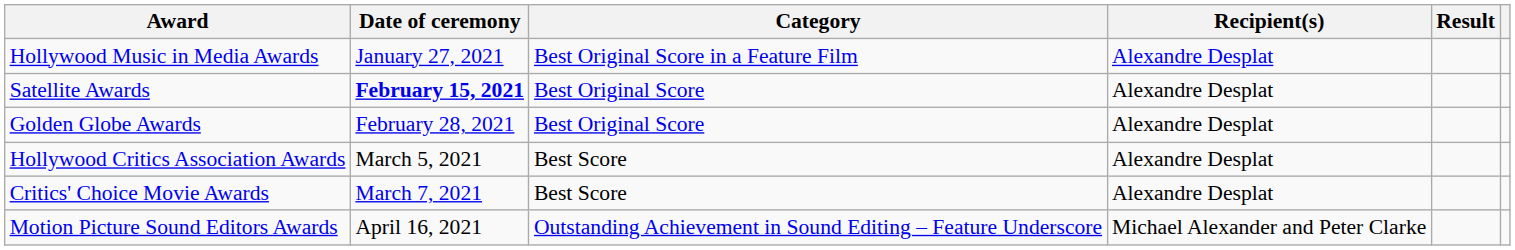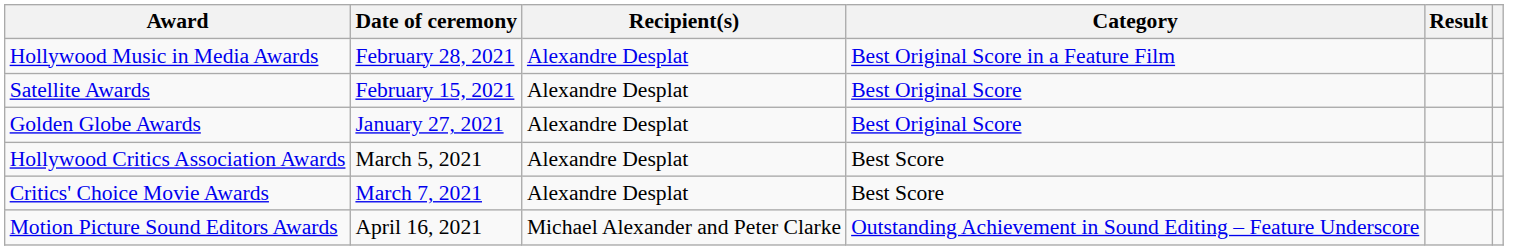 <table class="wikitable plainrowheaders sortable">
 <tr>
 <th scope="col">Award</th>
 <th scope="col">Date of ceremony</th>
+<th scope="col">Recipient(s)</th>
 <th scope="col">Category</th>
-<th scope="col">Recipient(s)</th>
 <th scope="col">Result</th>
 <th scope="col" class="unsortable"></th>
 </tr>
 <tr>
 <td><a href='#'>Hollywood Music in Media Awards</a></td>
-<td><a href='#'>January 27, 2021</a></td>
+<td><a href='#'>February 28, 2021</a></td>
+<td><a href='#'>Alexandre Desplat</a></td>
 <td><a href='#'>Best Original Score in a Feature Film</a></td>
-<td><a href='#'>Alexandre Desplat</a></td>
 <td></td>
 <td></td>
 </tr>
 <tr>
 <td><a href='#'>Satellite Awards</a></td>
-<td><strong><a href='#'>February 15, 2021</a></strong></td>
+<td><a href='#'>February 15, 2021</a></td>
+<td>Alexandre Desplat</td>
 <td><a href='#'>Best Original Score</a></td>
-<td>Alexandre Desplat</td>
 <td></td>
 <td></td>
 </tr>
 <tr>
 <td><a href='#'>Golden Globe Awards</a></td>
-<td><a href='#'>February 28, 2021</a></td>
+<td><a href='#'>January 27, 2021</a></td>
+<td>Alexandre Desplat</td>
 <td><a href='#'>Best Original Score</a></td>
-<td>Alexandre Desplat</td>
 <td></td>
 <td></td>
 </tr>
 <tr>
 <td><a href='#'>Hollywood Critics Association Awards</a></td>
 <td>March 5, 2021</td>
+<td>Alexandre Desplat</td>
 <td>Best Score</td>
-<td>Alexandre Desplat</td>
 <td></td>
 <td></td>
 </tr>
 <tr>
 <td><a href='#'>Critics' Choice Movie Awards</a></td>
 <td><a href='#'>March 7, 2021</a></td>
+<td>Alexandre Desplat</td>
 <td>Best Score</td>
-<td>Alexandre Desplat</td>
 <td></td>
 <td></td>
 </tr>
 <tr>
 <td><a href='#'>Motion Picture Sound Editors Awards</a></td>
 <td>April 16, 2021</td>
+<td>Michael Alexander and Peter Clarke</td>
 <td><a href='#'>Outstanding Achievement in Sound Editing – Feature Underscore</a></td>
-<td>Michael Alexander and Peter Clarke</td>
 <td></td>
 <td></td>
 </tr>
 </table>
